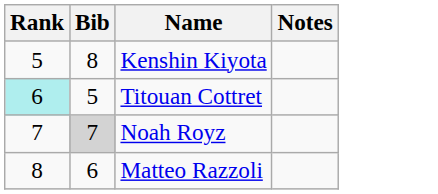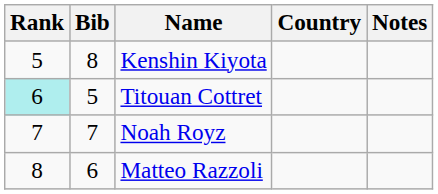 <table class="wikitable" style="text-align:center;">
 <tr>
 <th>Rank</th>
 <th>Bib</th>
 <th>Name</th>
+<th>Country</th>
 <th>Notes</th>
 </tr>
 <tr>
 <td>5</td>
 <td>8</td>
 <td align=left><a href='#'>Kenshin Kiyota</a></td>
+<td align=left></td>
 <td></td>
 </tr>
 <tr>
 <td style="background: paleturquoise;">6</td>
 <td>5</td>
 <td align=left><a href='#'>Titouan Cottret</a></td>
+<td align=left></td>
 <td></td>
 </tr>
 <tr>
 <td>7</td>
-<td style="background: lightgrey;">7</td>
+<td>7</td>
 <td align=left><a href='#'>Noah Royz</a></td>
+<td align=left></td>
 <td></td>
 </tr>
 <tr>
 <td>8</td>
 <td>6</td>
 <td align=left><a href='#'>Matteo Razzoli</a></td>
+<td align=left></td>
 <td></td>
 </tr>
 </table>
